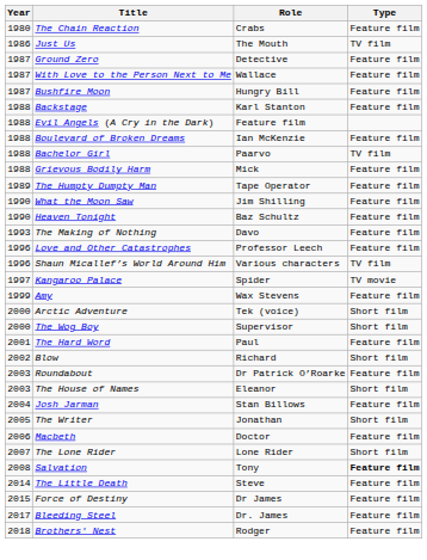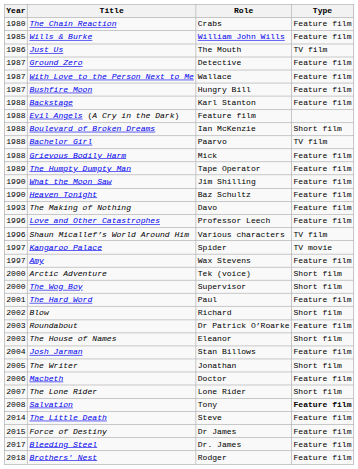 <table class="wikitable">
 <tr>
 <th>Year</th>
 <th>Title</th>
 <th>Role</th>
 <th>Type</th>
 </tr>
 <tr>
 <td>1980</td>
 <td><em><a href='#'>The Chain Reaction</a></em></td>
 <td>Crabs</td>
+<td>Feature film</td>
+</tr>
+<tr>
+<td>1985</td>
+<td><em><a href='#'>Wills & Burke</a></em></td>
+<td><a href='#'>William John Wills</a></td>
 <td>Feature film</td>
 </tr>
 <tr>
 <td>1986</td>
 <td><em><a href='#'>Just Us</a></em></td>
 <td>The Mouth</td>
 <td>TV film</td>
 </tr>
 <tr>
 <td>1987</td>
 <td><em><a href='#'>Ground Zero</a></em></td>
 <td>Detective</td>
 <td>Feature film</td>
 </tr>
 <tr>
 <td>1987</td>
 <td><em><a href='#'>With Love to the Person Next to Me</a></em></td>
 <td>Wallace</td>
 <td>Feature film</td>
 </tr>
 <tr>
 <td>1987</td>
 <td><em><a href='#'>Bushfire Moon</a></em></td>
 <td>Hungry Bill</td>
 <td>Feature film</td>
 </tr>
 <tr>
 <td>1988</td>
 <td><em><a href='#'>Backstage</a></em></td>
 <td>Karl Stanton</td>
 <td>Feature film</td>
 </tr>
 <tr>
 <td>1988</td>
 <td><em><a href='#'>Evil Angels</a></em> (<em>A Cry in the Dark</em>)</td>
 <td>Feature film</td>
 </tr>
 <tr>
 <td>1988</td>
 <td><em><a href='#'>Boulevard of Broken Dreams</a></em></td>
 <td>Ian McKenzie</td>
-<td>Feature film</td>
+<td>Short film</td>
 </tr>
 <tr>
 <td>1988</td>
 <td><em><a href='#'>Bachelor Girl</a></em></td>
 <td>Paarvo</td>
 <td>TV film</td>
 </tr>
 <tr>
 <td>1988</td>
 <td><em><a href='#'>Grievous Bodily Harm</a></em></td>
 <td>Mick</td>
 <td>Feature film</td>
 </tr>
 <tr>
 <td>1989</td>
 <td><em><a href='#'>The Humpty Dumpty Man</a></em></td>
 <td>Tape Operator</td>
 <td>Feature film</td>
 </tr>
 <tr>
 <td>1990</td>
 <td><em><a href='#'>What the Moon Saw</a></em></td>
 <td>Jim Shilling</td>
 <td>Feature film</td>
 </tr>
 <tr>
 <td>1990</td>
 <td><em><a href='#'>Heaven Tonight</a></em></td>
 <td>Baz Schultz</td>
 <td>Feature film</td>
 </tr>
 <tr>
 <td>1993</td>
 <td><em>The Making of Nothing</em></td>
 <td>Davo</td>
 <td>Feature film</td>
 </tr>
 <tr>
 <td>1996</td>
 <td><em><a href='#'>Love and Other Catastrophes</a></em></td>
 <td>Professor Leech</td>
 <td>Feature film</td>
 </tr>
 <tr>
 <td>1996</td>
 <td><em>Shaun Micallef’s World Around Him</em></td>
 <td>Various characters</td>
 <td>TV film</td>
 </tr>
 <tr>
 <td>1997</td>
 <td><em><a href='#'>Kangaroo Palace</a></em></td>
 <td>Spider</td>
 <td>TV movie</td>
 </tr>
 <tr>
-<td>1999</td>
+<td>1997</td>
 <td><em><a href='#'>Amy</a></em></td>
 <td>Wax Stevens</td>
 <td>Feature film</td>
 </tr>
 <tr>
 <td>2000</td>
 <td><em>Arctic Adventure</em></td>
 <td>Tek (voice)</td>
 <td>Short film</td>
 </tr>
 <tr>
 <td>2000</td>
 <td><em><a href='#'>The Wog Boy</a></em></td>
 <td>Supervisor</td>
 <td>Short film</td>
 </tr>
 <tr>
 <td>2001</td>
 <td><em><a href='#'>The Hard Word</a></em></td>
 <td>Paul</td>
 <td>Feature film</td>
 </tr>
 <tr>
 <td>2002</td>
 <td><em>Blow</em></td>
 <td>Richard</td>
 <td>Short film</td>
 </tr>
 <tr>
 <td>2003</td>
 <td><em>Roundabout</em></td>
 <td>Dr Patrick O’Roarke</td>
 <td>Feature film</td>
 </tr>
 <tr>
 <td>2003</td>
 <td><em>The House of Names</em></td>
 <td>Eleanor</td>
 <td>Short film</td>
 </tr>
 <tr>
 <td>2004</td>
 <td><em><a href='#'>Josh Jarman</a></em></td>
 <td>Stan Billows</td>
 <td>Feature film</td>
 </tr>
 <tr>
 <td>2005</td>
 <td><em>The Writer</em></td>
 <td>Jonathan</td>
 <td>Short film</td>
 </tr>
 <tr>
 <td>2006</td>
 <td><em><a href='#'>Macbeth</a></em></td>
 <td>Doctor</td>
 <td>Feature film</td>
 </tr>
 <tr>
 <td>2007</td>
 <td><em>The Lone Rider</em></td>
 <td>Lone Rider</td>
 <td>Short film</td>
 </tr>
 <tr>
 <td>2008</td>
 <td><em><a href='#'>Salvation</a></em></td>
 <td>Tony</td>
 <td><strong>Feature film</strong></td>
 </tr>
 <tr>
 <td>2014</td>
 <td><em><a href='#'>The Little Death</a></em></td>
 <td>Steve</td>
 <td>Feature film</td>
 </tr>
 <tr>
 <td>2015</td>
 <td><em>Force of Destiny</em></td>
 <td>Dr James</td>
 <td>Feature film</td>
 </tr>
 <tr>
 <td>2017</td>
 <td><em><a href='#'>Bleeding Steel</a></em></td>
 <td>Dr. James</td>
 <td>Feature film</td>
 </tr>
 <tr>
 <td>2018</td>
 <td><em><a href='#'>Brothers' Nest</a></em></td>
 <td>Rodger</td>
 <td>Feature film</td>
 </tr>
 </table>
